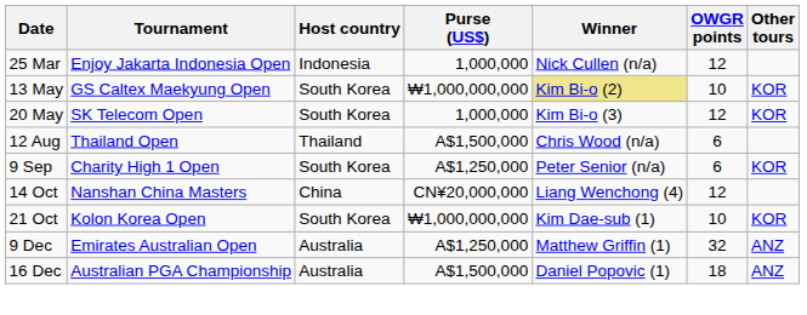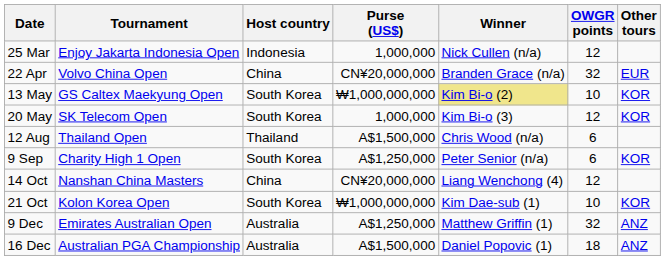 <table class="wikitable" style="font-size:95%">
 <tr>
 <th>Date</th>
 <th>Tournament</th>
 <th>Host country</th>
 <th>Purse<br>(<a href='#'>US$</a>)</th>
 <th>Winner</th>
 <th><a href='#'>OWGR</a><br>points</th>
 <th>Other<br>tours</th>
 </tr>
 <tr>
 <td>25 Mar</td>
 <td><a href='#'>Enjoy Jakarta Indonesia Open</a></td>
 <td>Indonesia</td>
 <td align=right>1,000,000</td>
 <td> <a href='#'>Nick Cullen</a> (n/a)</td>
 <td align=center>12</td>
 <td></td>
+</tr>
+<tr>
+<td>22 Apr</td>
+<td><a href='#'>Volvo China Open</a></td>
+<td>China</td>
+<td align=right>CN¥20,000,000</td>
+<td> <a href='#'>Branden Grace</a> (n/a)</td>
+<td align=center>32</td>
+<td><a href='#'>EUR</a></td>
 </tr>
 <tr>
 <td>13 May</td>
 <td><a href='#'>GS Caltex Maekyung Open</a></td>
 <td>South Korea</td>
 <td align=right>₩1,000,000,000</td>
 <td style="background: khaki;"> <a href='#'>Kim Bi-o</a> (2)</td>
 <td align=center>10</td>
 <td><a href='#'>KOR</a></td>
 </tr>
 <tr>
 <td>20 May</td>
 <td><a href='#'>SK Telecom Open</a></td>
 <td>South Korea</td>
 <td align=right>1,000,000</td>
 <td> <a href='#'>Kim Bi-o</a> (3)</td>
 <td align=center>12</td>
 <td><a href='#'>KOR</a></td>
 </tr>
 <tr>
 <td>12 Aug</td>
 <td><a href='#'>Thailand Open</a></td>
 <td>Thailand</td>
 <td align=right>A$1,500,000</td>
 <td> <a href='#'>Chris Wood</a> (n/a)</td>
 <td align=center>6</td>
 <td></td>
 </tr>
 <tr>
 <td>9 Sep</td>
 <td><a href='#'>Charity High 1 Open</a></td>
 <td>South Korea</td>
 <td align=right>A$1,250,000</td>
 <td> <a href='#'>Peter Senior</a> (n/a)</td>
 <td align=center>6</td>
 <td><a href='#'>KOR</a></td>
 </tr>
 <tr>
 <td>14 Oct</td>
 <td><a href='#'>Nanshan China Masters</a></td>
 <td>China</td>
 <td align=right>CN¥20,000,000</td>
 <td> <a href='#'>Liang Wenchong</a> (4)</td>
 <td align=center>12</td>
 <td></td>
 </tr>
 <tr>
 <td>21 Oct</td>
 <td><a href='#'>Kolon Korea Open</a></td>
 <td>South Korea</td>
 <td align=right>₩1,000,000,000</td>
 <td> <a href='#'>Kim Dae-sub</a> (1)</td>
 <td align=center>10</td>
 <td><a href='#'>KOR</a></td>
 </tr>
 <tr>
 <td>9 Dec</td>
 <td><a href='#'>Emirates Australian Open</a></td>
 <td>Australia</td>
 <td align=right>A$1,250,000</td>
 <td> <a href='#'>Matthew Griffin</a> (1)</td>
 <td align=center>32</td>
 <td><a href='#'>ANZ</a></td>
 </tr>
 <tr>
 <td>16 Dec</td>
 <td><a href='#'>Australian PGA Championship</a></td>
 <td>Australia</td>
 <td align=right>A$1,500,000</td>
 <td> <a href='#'>Daniel Popovic</a> (1)</td>
 <td align=center>18</td>
 <td><a href='#'>ANZ</a></td>
 </tr>
 </table>
